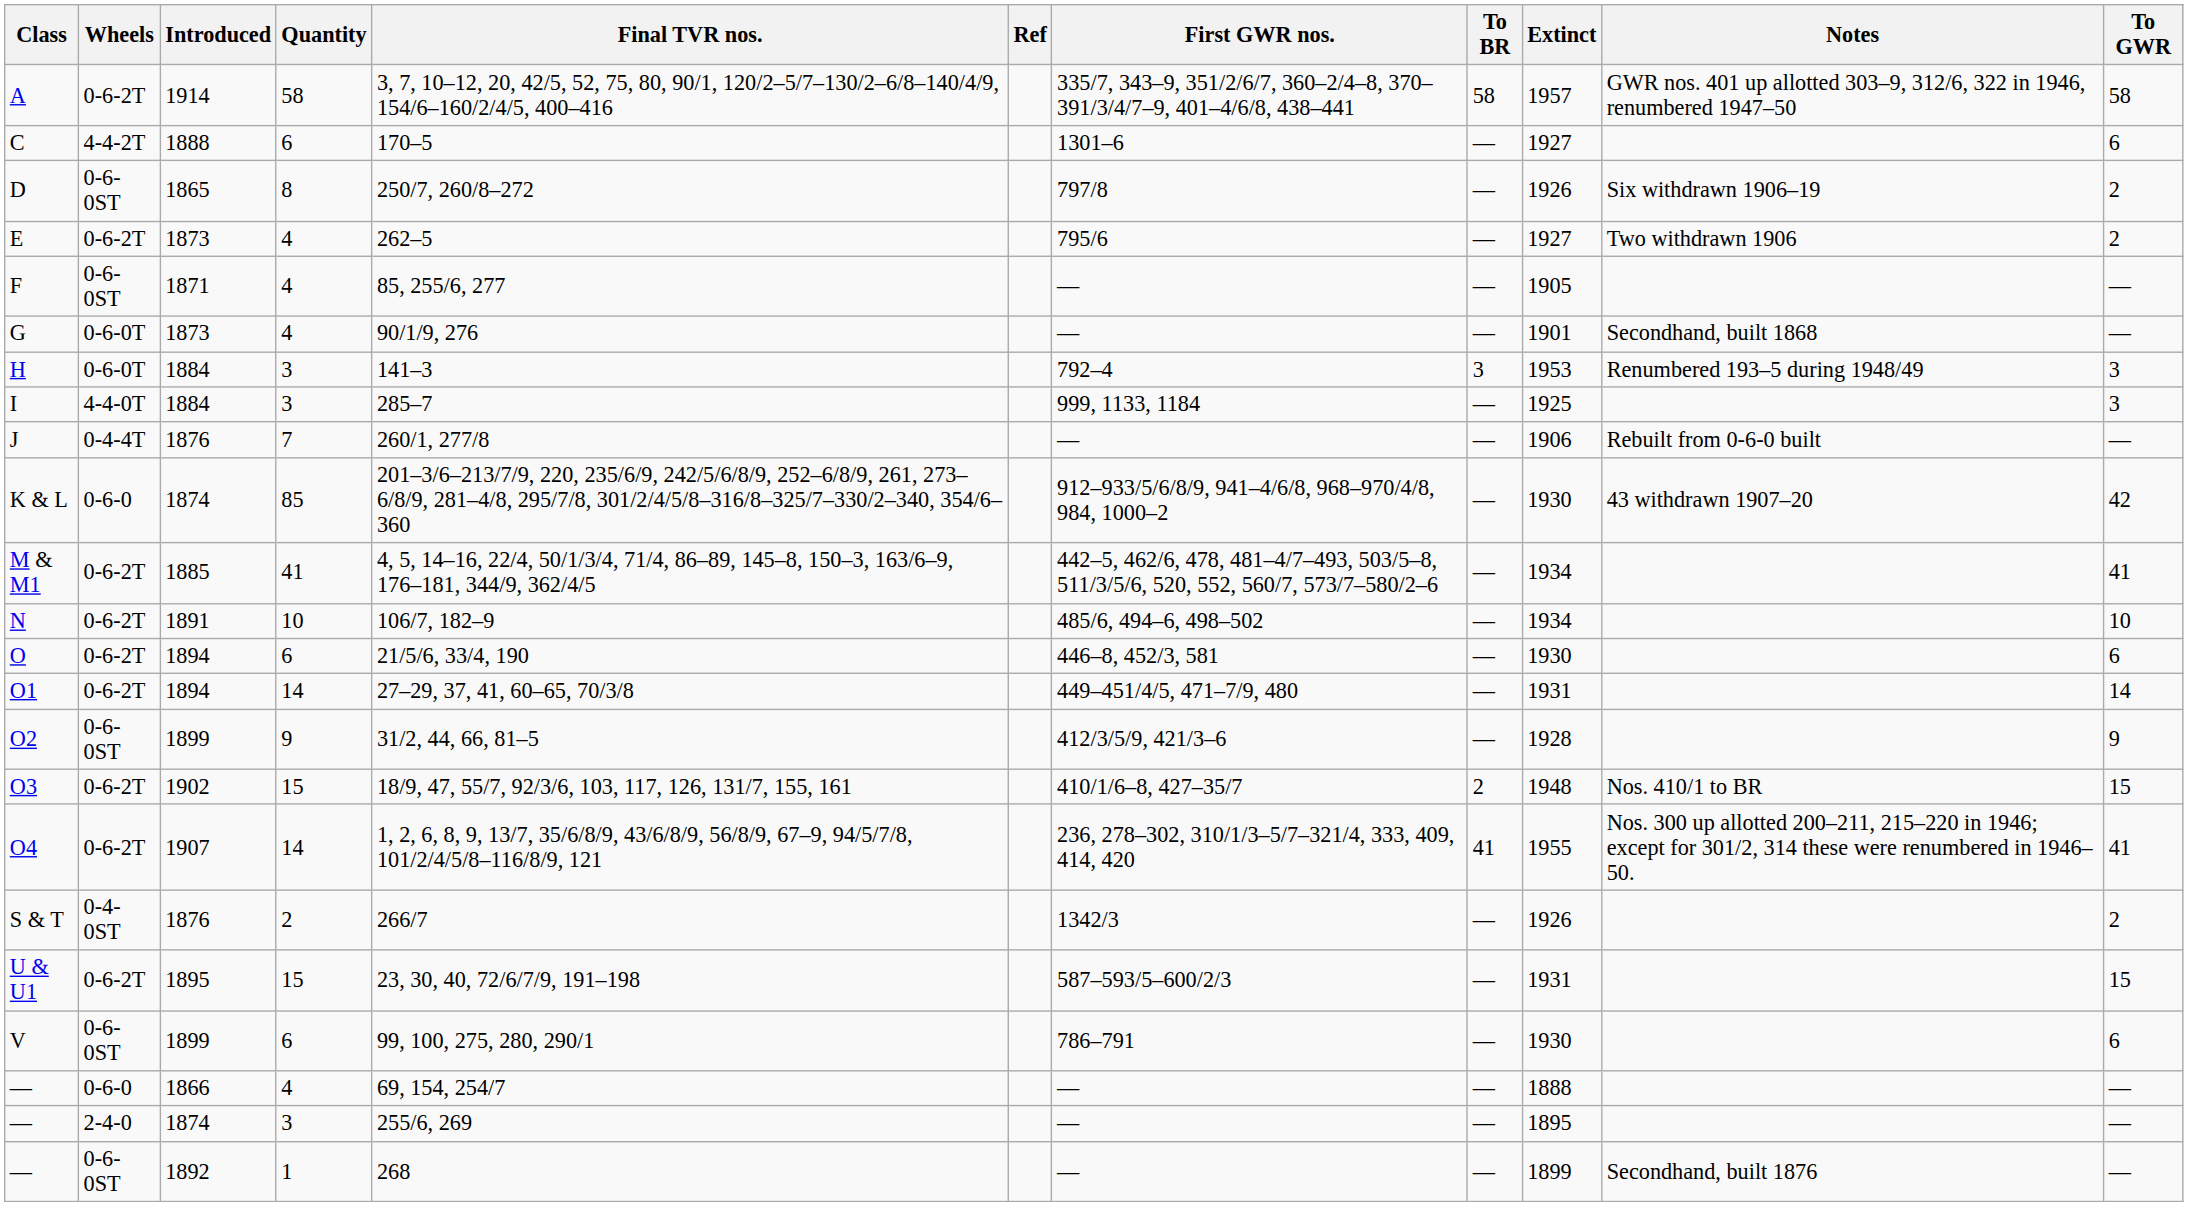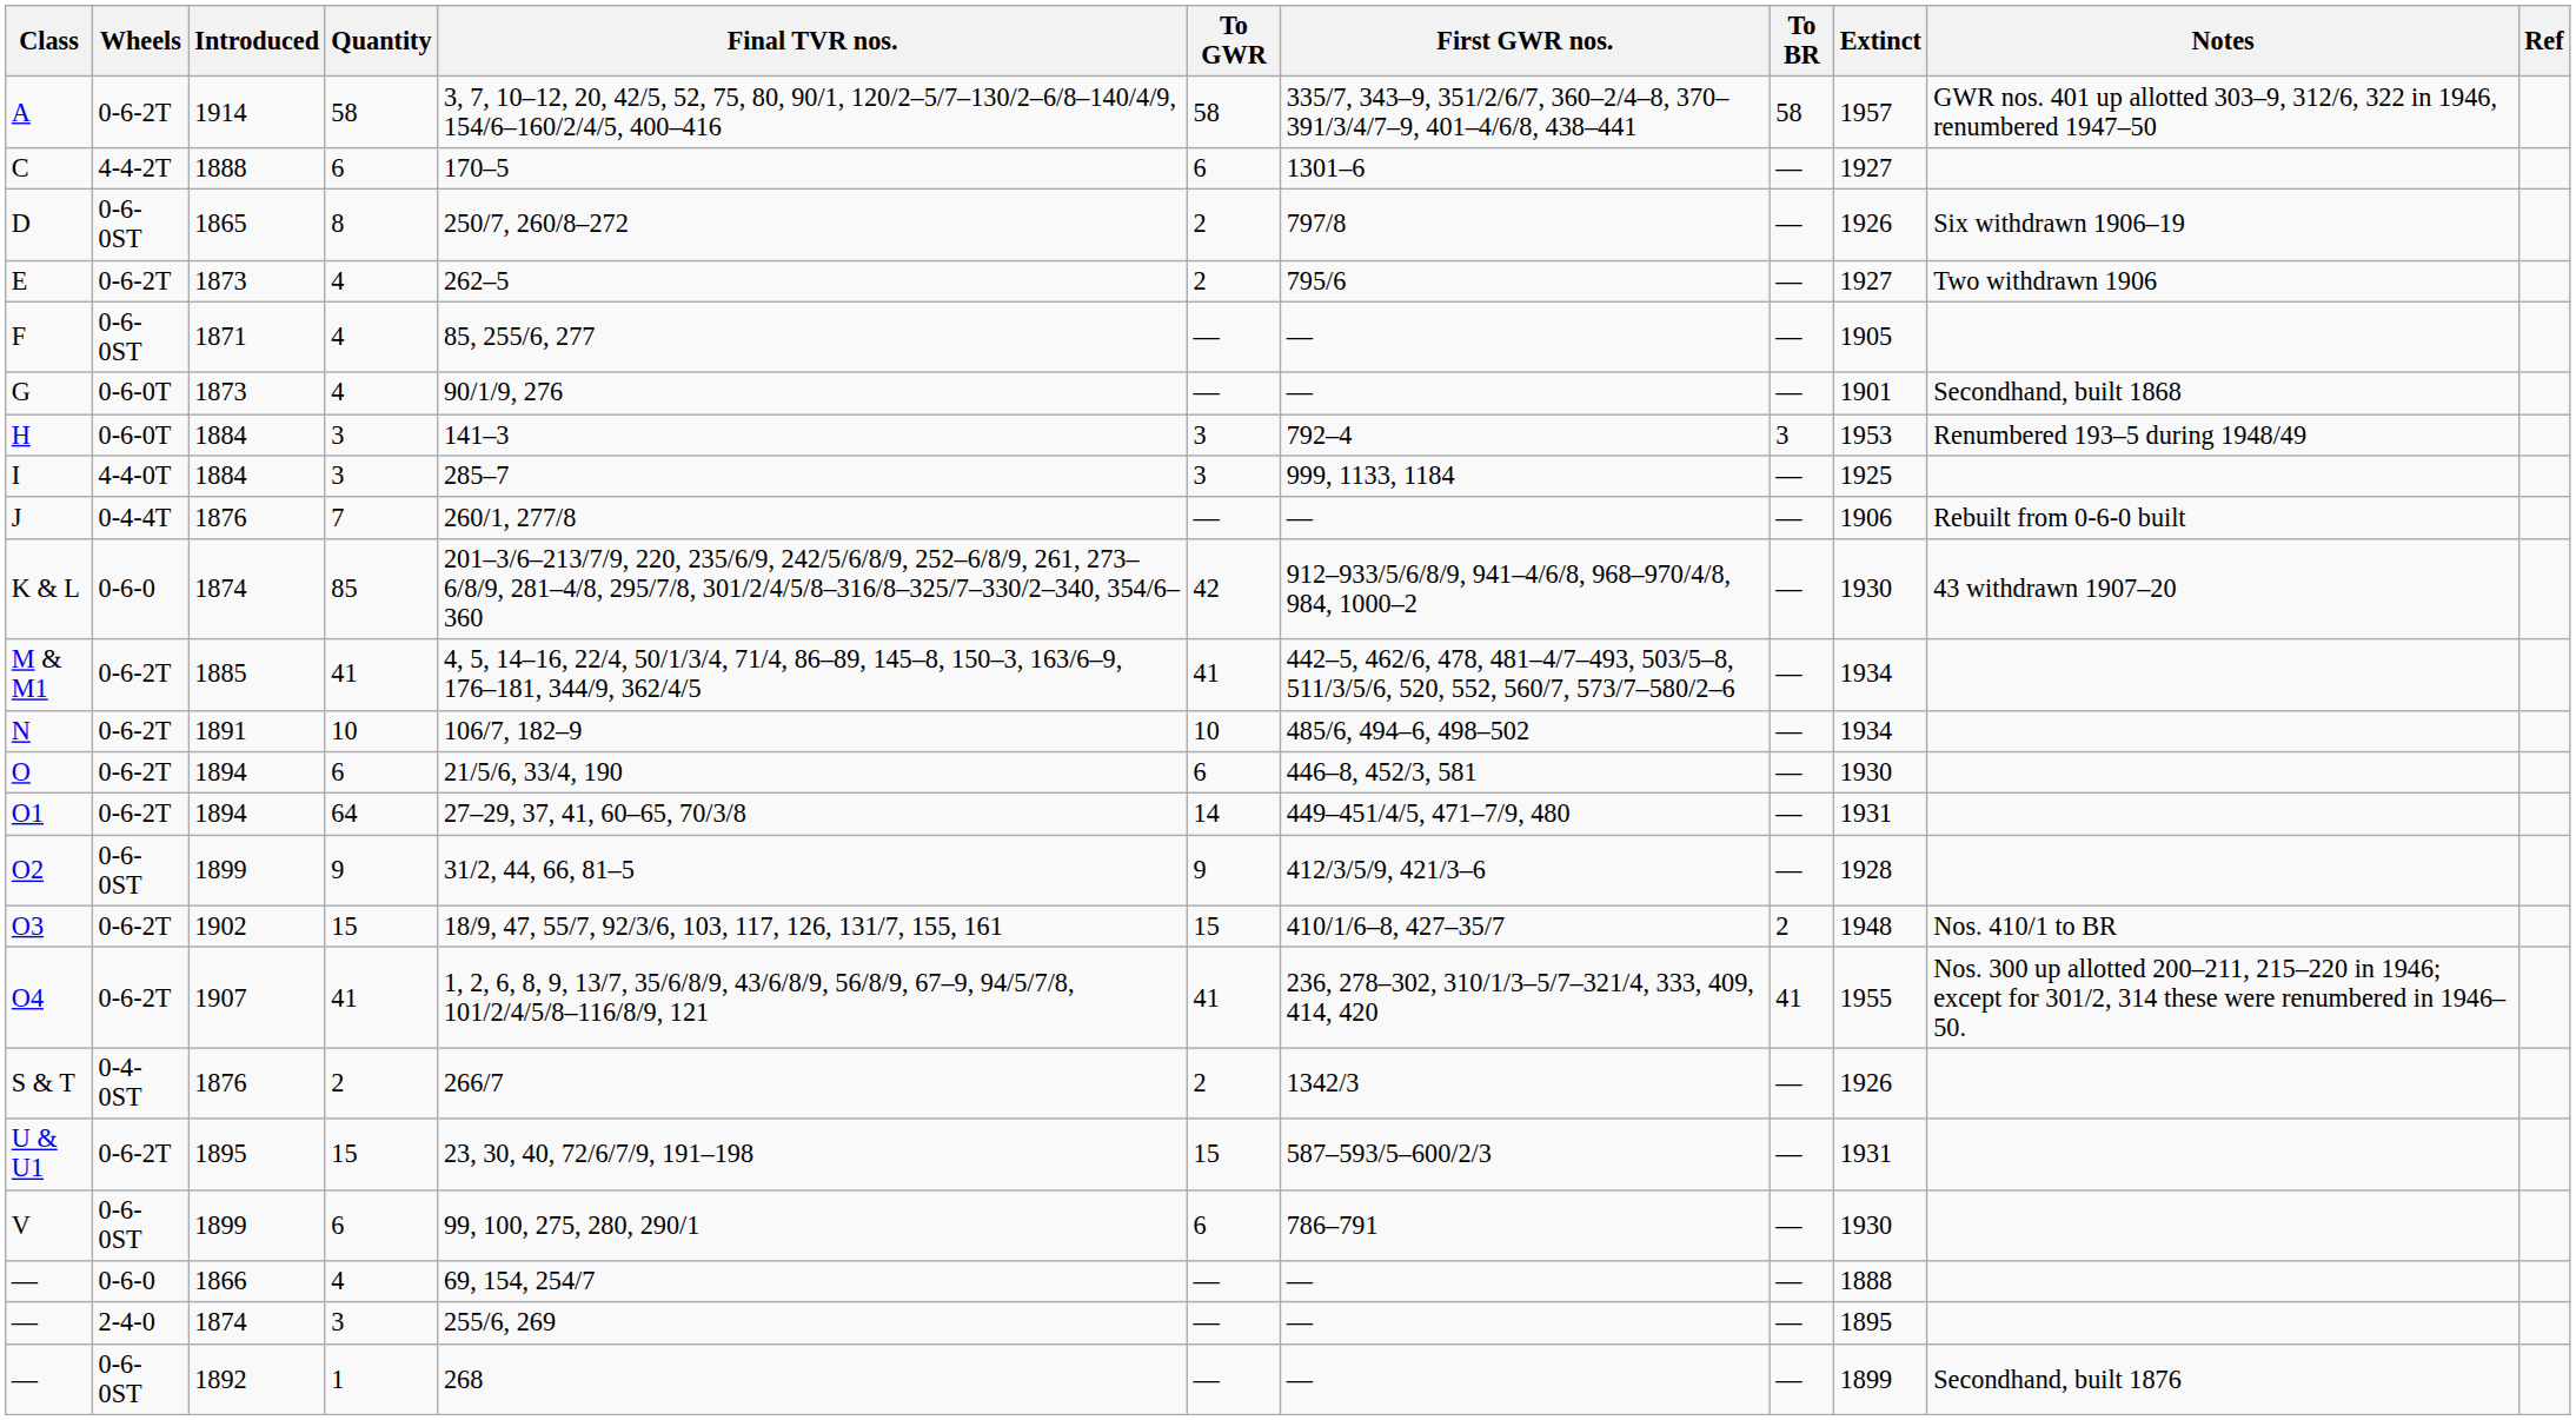 <table class="wikitable sortable">
 <tr>
 <th>Class</th>
 <th>Wheels</th>
 <th>Introduced</th>
 <th>Quantity</th>
 <th>Final TVR nos.</th>
-<th>Ref</th>
+<th>To GWR</th>
 <th>First GWR nos.</th>
 <th>To BR</th>
 <th>Extinct</th>
 <th>Notes</th>
-<th>To GWR</th>
+<th>Ref</th>
 </tr>
 <tr>
 <td><a href='#'>A</a></td>
 <td>0-6-2T</td>
 <td>1914</td>
 <td>58</td>
 <td>3, 7, 10–12, 20, 42/5, 52, 75, 80, 90/1, 120/2–5/7–130/2–6/8–140/4/9, 154/6–160/2/4/5, 400–416</td>
-<td></td>
+<td>58</td>
 <td>335/7, 343–9, 351/2/6/7, 360–2/4–8, 370–391/3/4/7–9, 401–4/6/8, 438–441</td>
 <td>58</td>
 <td>1957</td>
 <td>GWR nos. 401 up allotted 303–9, 312/6, 322 in 1946, renumbered 1947–50</td>
-<td>58</td>
+<td></td>
 </tr>
 <tr>
 <td>C</td>
 <td>4-4-2T</td>
 <td>1888</td>
 <td>6</td>
 <td>170–5</td>
-<td></td>
+<td>6</td>
 <td>1301–6</td>
 <td>—</td>
 <td>1927</td>
 <td></td>
-<td>6</td>
+<td></td>
 </tr>
 <tr>
 <td>D</td>
 <td>0-6-0ST</td>
 <td>1865</td>
 <td>8</td>
 <td>250/7, 260/8–272</td>
-<td></td>
+<td>2</td>
 <td>797/8</td>
 <td>—</td>
 <td>1926</td>
 <td>Six withdrawn 1906–19</td>
-<td>2</td>
+<td></td>
 </tr>
 <tr>
 <td>E</td>
 <td>0-6-2T</td>
 <td>1873</td>
 <td>4</td>
 <td>262–5</td>
-<td></td>
+<td>2</td>
 <td>795/6</td>
 <td>—</td>
 <td>1927</td>
 <td>Two withdrawn 1906</td>
-<td>2</td>
+<td></td>
 </tr>
 <tr>
 <td>F</td>
 <td>0-6-0ST</td>
 <td>1871</td>
 <td>4</td>
 <td>85, 255/6, 277</td>
-<td></td>
+<td>—</td>
 <td>—</td>
 <td>—</td>
 <td>1905</td>
 <td></td>
-<td>—</td>
+<td></td>
 </tr>
 <tr>
 <td>G</td>
 <td>0-6-0T</td>
 <td>1873</td>
 <td>4</td>
 <td>90/1/9, 276</td>
-<td></td>
+<td>—</td>
 <td>—</td>
 <td>—</td>
 <td>1901</td>
 <td>Secondhand, built 1868</td>
-<td>—</td>
+<td></td>
 </tr>
 <tr>
 <td><a href='#'>H</a></td>
 <td>0-6-0T</td>
 <td>1884</td>
 <td>3</td>
 <td>141–3</td>
-<td></td>
+<td>3</td>
 <td>792–4</td>
 <td>3</td>
 <td>1953</td>
 <td>Renumbered 193–5 during 1948/49</td>
-<td>3</td>
+<td></td>
 </tr>
 <tr>
 <td>I</td>
 <td>4-4-0T</td>
 <td>1884</td>
 <td>3</td>
 <td>285–7</td>
-<td></td>
+<td>3</td>
 <td>999, 1133, 1184</td>
 <td>—</td>
 <td>1925</td>
 <td></td>
-<td>3</td>
+<td></td>
 </tr>
 <tr>
 <td>J</td>
 <td>0-4-4T</td>
 <td>1876</td>
 <td>7</td>
 <td>260/1, 277/8</td>
-<td></td>
+<td>—</td>
 <td>—</td>
 <td>—</td>
 <td>1906</td>
 <td>Rebuilt from 0-6-0 built </td>
-<td>—</td>
+<td></td>
 </tr>
 <tr>
 <td>K & L</td>
 <td>0-6-0</td>
 <td>1874</td>
 <td>85</td>
 <td>201–3/6–213/7/9, 220, 235/6/9, 242/5/6/8/9, 252–6/8/9, 261, 273–6/8/9, 281–4/8, 295/7/8, 301/2/4/5/8–316/8–325/7–330/2–340, 354/6–360</td>
-<td></td>
+<td>42</td>
 <td>912–933/5/6/8/9, 941–4/6/8, 968–970/4/8, 984, 1000–2</td>
 <td>—</td>
 <td>1930</td>
 <td>43 withdrawn 1907–20</td>
-<td>42</td>
+<td></td>
 </tr>
 <tr>
 <td><a href='#'>M</a> & <a href='#'>M1</a></td>
 <td>0-6-2T</td>
 <td>1885</td>
 <td>41</td>
 <td>4, 5, 14–16, 22/4, 50/1/3/4, 71/4, 86–89, 145–8, 150–3, 163/6–9, 176–181, 344/9, 362/4/5</td>
-<td></td>
+<td>41</td>
 <td>442–5, 462/6, 478, 481–4/7–493, 503/5–8, 511/3/5/6, 520, 552, 560/7, 573/7–580/2–6</td>
 <td>—</td>
 <td>1934</td>
 <td></td>
-<td>41</td>
+<td></td>
 </tr>
 <tr>
 <td><a href='#'>N</a></td>
 <td>0-6-2T</td>
 <td>1891</td>
 <td>10</td>
 <td>106/7, 182–9</td>
-<td></td>
+<td>10</td>
 <td>485/6, 494–6, 498–502</td>
 <td>—</td>
 <td>1934</td>
 <td></td>
-<td>10</td>
+<td></td>
 </tr>
 <tr>
 <td><a href='#'>O</a></td>
 <td>0-6-2T</td>
 <td>1894</td>
 <td>6</td>
 <td>21/5/6, 33/4, 190</td>
-<td></td>
+<td>6</td>
 <td>446–8, 452/3, 581</td>
 <td>—</td>
 <td>1930</td>
 <td></td>
-<td>6</td>
+<td></td>
 </tr>
 <tr>
 <td><a href='#'>O1</a></td>
 <td>0-6-2T</td>
 <td>1894</td>
+<td>64</td>
+<td>27–29, 37, 41, 60–65, 70/3/8</td>
 <td>14</td>
-<td>27–29, 37, 41, 60–65, 70/3/8</td>
-<td></td>
 <td>449–451/4/5, 471–7/9, 480</td>
 <td>—</td>
 <td>1931</td>
 <td></td>
-<td>14</td>
+<td></td>
 </tr>
 <tr>
 <td><a href='#'>O2</a></td>
 <td>0-6-0ST</td>
 <td>1899</td>
 <td>9</td>
 <td>31/2, 44, 66, 81–5</td>
-<td></td>
+<td>9</td>
 <td>412/3/5/9, 421/3–6</td>
 <td>—</td>
 <td>1928</td>
 <td></td>
-<td>9</td>
+<td></td>
 </tr>
 <tr>
 <td><a href='#'>O3</a></td>
 <td>0-6-2T</td>
 <td>1902</td>
 <td>15</td>
 <td>18/9, 47, 55/7, 92/3/6, 103, 117, 126, 131/7, 155, 161</td>
-<td></td>
+<td>15</td>
 <td>410/1/6–8, 427–35/7</td>
 <td>2</td>
 <td>1948</td>
 <td>Nos. 410/1 to BR</td>
-<td>15</td>
+<td></td>
 </tr>
 <tr>
 <td><a href='#'>O4</a></td>
 <td>0-6-2T</td>
 <td>1907</td>
-<td>14</td>
+<td>41</td>
 <td>1, 2, 6, 8, 9, 13/7, 35/6/8/9, 43/6/8/9, 56/8/9, 67–9, 94/5/7/8, 101/2/4/5/8–116/8/9, 121</td>
-<td></td>
+<td>41</td>
 <td>236, 278–302, 310/1/3–5/7–321/4, 333, 409, 414, 420</td>
 <td>41</td>
 <td>1955</td>
 <td>Nos. 300 up allotted 200–211, 215–220 in 1946; except for 301/2, 314 these were renumbered in 1946–50.</td>
-<td>41</td>
+<td></td>
 </tr>
 <tr>
 <td>S & T</td>
 <td>0-4-0ST</td>
 <td>1876</td>
 <td>2</td>
 <td>266/7</td>
-<td></td>
+<td>2</td>
 <td>1342/3</td>
 <td>—</td>
 <td>1926</td>
 <td></td>
-<td>2</td>
+<td></td>
 </tr>
 <tr>
 <td><a href='#'>U & U1</a></td>
 <td>0-6-2T</td>
 <td>1895</td>
 <td>15</td>
 <td>23, 30, 40, 72/6/7/9, 191–198</td>
-<td></td>
+<td>15</td>
 <td>587–593/5–600/2/3</td>
 <td>—</td>
 <td>1931</td>
 <td></td>
-<td>15</td>
+<td></td>
 </tr>
 <tr>
 <td>V</td>
 <td>0-6-0ST</td>
 <td>1899</td>
 <td>6</td>
 <td>99, 100, 275, 280, 290/1</td>
-<td></td>
+<td>6</td>
 <td>786–791</td>
 <td>—</td>
 <td>1930</td>
 <td></td>
-<td>6</td>
+<td></td>
 </tr>
 <tr>
 <td>—</td>
 <td>0-6-0</td>
 <td>1866</td>
 <td>4</td>
 <td>69, 154, 254/7</td>
-<td></td>
+<td>—</td>
 <td>—</td>
 <td>—</td>
 <td>1888</td>
 <td></td>
-<td>—</td>
+<td></td>
 </tr>
 <tr>
 <td>—</td>
 <td>2-4-0</td>
 <td>1874</td>
 <td>3</td>
 <td>255/6, 269</td>
-<td></td>
+<td>—</td>
 <td>—</td>
 <td>—</td>
 <td>1895</td>
 <td></td>
-<td>—</td>
+<td></td>
 </tr>
 <tr>
 <td>—</td>
 <td>0-6-0ST</td>
 <td>1892</td>
 <td>1</td>
 <td>268</td>
-<td></td>
+<td>—</td>
 <td>—</td>
 <td>—</td>
 <td>1899</td>
 <td>Secondhand, built 1876</td>
-<td>—</td>
+<td></td>
 </tr>
 </table>
